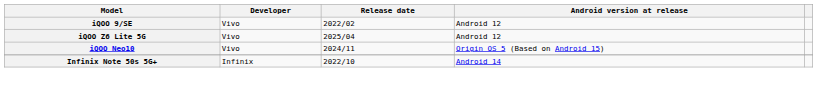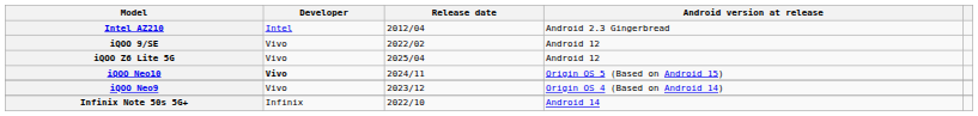 <table class="wikitable sortable plainrowheaders" style="width:100%; font-size:90%;">
 <tr>
 <th scope="col">Model</th>
 <th scope="col">Developer</th>
 <th scope="col">Release date</th>
 <th scope="col">Android version at release</th>
 <th scope="col" class="unsortable"></th>
+</tr>
+<tr>
+<th scope="row"><a href='#'>Intel AZ210</a></th>
+<td><a href='#'>Intel</a></td>
+<td>2012/04</td>
+<td>Android 2.3 Gingerbread</td>
+<td></td>
 </tr>
 <tr>
 <th scope="row">iQOO 9/SE</th>
 <td>Vivo</td>
 <td>2022/02</td>
 <td>Android 12</td>
 <td></td>
 </tr>
 <tr>
 <th scope="row">iQOO Z6 Lite 5G</th>
 <td>Vivo</td>
 <td>2025/04</td>
 <td>Android 12</td>
 <td></td>
 </tr>
 <tr>
 <th scope="row"><a href='#'>iQOO Neo10</a></th>
-<td>Vivo</td>
+<td><strong>Vivo</strong></td>
 <td>2024/11</td>
 <td><a href='#'>Origin OS 5</a> (Based on <a href='#'>Android 15</a>)</td>
 <td></td>
 </tr>
 <tr>
+</tr>
+<tr>
+<th scope="row"><a href='#'>iQOO Neo9</a></th>
+<td>Vivo</td>
+<td>2023/12</td>
+<td><a href='#'>Origin OS 4</a> (Based on <a href='#'>Android 14</a>)</td>
+<td></td>
 </tr>
 <tr>
 </tr>
 <tr>
 <th scope+"row">Infinix Note 50s 5G+</th>
 <td>Infinix</td>
 <td>2022/10</td>
 <td><a href='#'>Android 14</a></td>
 <td></td>
 </tr>
 </table>
